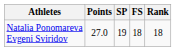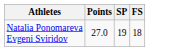 <table class="wikitable" border="1" style="font-size:90%">
 <tr>
 <th>Athletes</th>
 <th>Points</th>
 <th>SP</th>
 <th>FS</th>
-<th>Rank</th>
 </tr>
 <tr align=center>
 <td align=left><a href='#'>Natalia Ponomareva</a><br><a href='#'>Evgeni Sviridov</a></td>
 <td>27.0</td>
 <td>19</td>
 <td>18</td>
-<td>18</td>
 </tr>
 </table>
